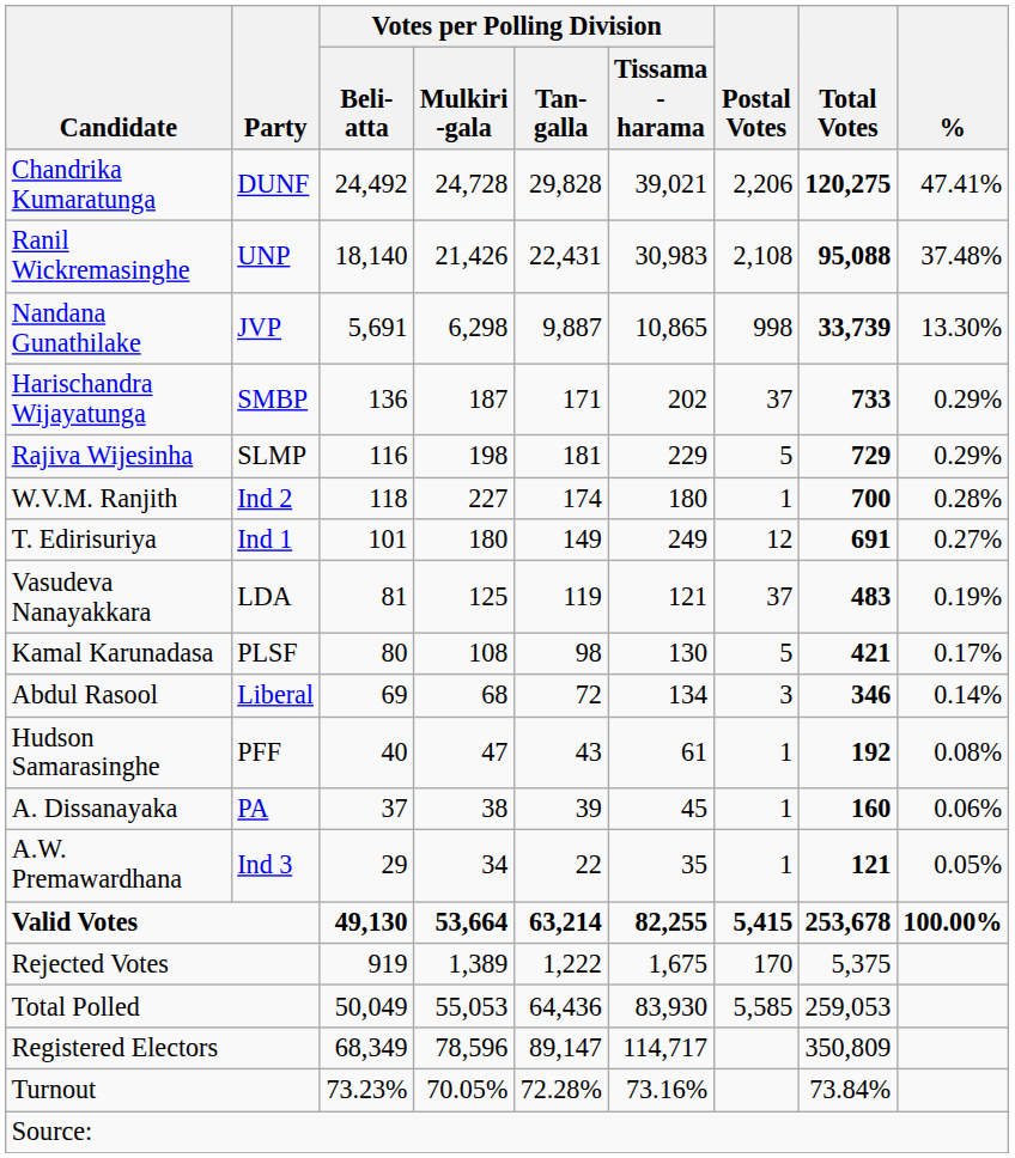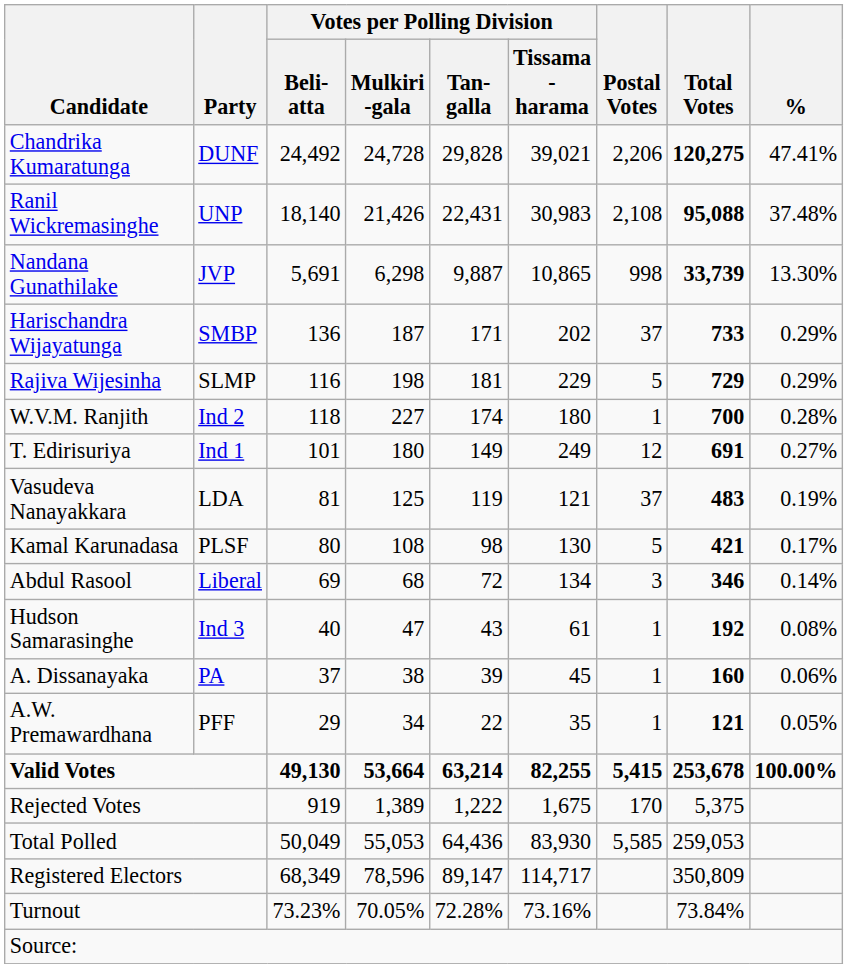 <table class="wikitable" style="text-align:right;">
 <tr>
 <th align=left valign=bottom rowspan=2 width="180">Candidate</th>
 <th align=left valign=bottom rowspan=2 width="40">Party</th>
 <th colspan=4>Votes per Polling Division</th>
 <th align=center valign=bottom rowspan=2 width="50">Postal<br>Votes</th>
 <th align=center valign=bottom rowspan=2 width="50">Total Votes</th>
 <th align=center valign=bottom rowspan=2 width="50">%</th>
 </tr>
 <tr>
 <th align=center valign=bottom width="50">Beli-<br>atta</th>
 <th align=center valign=bottom width="50">Mulkiri<br>-gala</th>
 <th align=center valign=bottom width="50">Tan-<br>galla</th>
 <th align=center valign=bottom width="50">Tissama<br>-harama</th>
 </tr>
 <tr>
 <td align=left><a href='#'>Chandrika Kumaratunga</a></td>
 <td align=left><a href='#'>DUNF</a></td>
 <td>24,492</td>
 <td>24,728</td>
 <td>29,828</td>
 <td>39,021</td>
 <td>2,206</td>
 <td><strong>120,275</strong></td>
 <td>47.41%</td>
 </tr>
 <tr>
 <td align=left><a href='#'>Ranil Wickremasinghe</a></td>
 <td align=left><a href='#'>UNP</a></td>
 <td>18,140</td>
 <td>21,426</td>
 <td>22,431</td>
 <td>30,983</td>
 <td>2,108</td>
 <td><strong>95,088</strong></td>
 <td>37.48%</td>
 </tr>
 <tr>
 <td align=left><a href='#'>Nandana Gunathilake</a></td>
 <td align=left><a href='#'>JVP</a></td>
 <td>5,691</td>
 <td>6,298</td>
 <td>9,887</td>
 <td>10,865</td>
 <td>998</td>
 <td><strong>33,739</strong></td>
 <td>13.30%</td>
 </tr>
 <tr>
 <td align=left><a href='#'>Harischandra Wijayatunga</a></td>
 <td align=left><a href='#'>SMBP</a></td>
 <td>136</td>
 <td>187</td>
 <td>171</td>
 <td>202</td>
 <td>37</td>
 <td><strong>733</strong></td>
 <td>0.29%</td>
 </tr>
 <tr>
 <td align=left><a href='#'>Rajiva Wijesinha</a></td>
 <td align=left>SLMP</td>
 <td>116</td>
 <td>198</td>
 <td>181</td>
 <td>229</td>
 <td>5</td>
 <td><strong>729</strong></td>
 <td>0.29%</td>
 </tr>
 <tr>
 <td align=left>W.V.M. Ranjith</td>
 <td align=left><a href='#'>Ind 2</a></td>
 <td>118</td>
 <td>227</td>
 <td>174</td>
 <td>180</td>
 <td>1</td>
 <td><strong>700</strong></td>
 <td>0.28%</td>
 </tr>
 <tr>
 <td align=left>T. Edirisuriya</td>
 <td align=left><a href='#'>Ind 1</a></td>
 <td>101</td>
 <td>180</td>
 <td>149</td>
 <td>249</td>
 <td>12</td>
 <td><strong>691</strong></td>
 <td>0.27%</td>
 </tr>
 <tr>
 <td align=left>Vasudeva Nanayakkara</td>
 <td align=left>LDA</td>
 <td>81</td>
 <td>125</td>
 <td>119</td>
 <td>121</td>
 <td>37</td>
 <td><strong>483</strong></td>
 <td>0.19%</td>
 </tr>
 <tr>
 <td align=left>Kamal Karunadasa</td>
 <td align=left>PLSF</td>
 <td>80</td>
 <td>108</td>
 <td>98</td>
 <td>130</td>
 <td>5</td>
 <td><strong>421</strong></td>
 <td>0.17%</td>
 </tr>
 <tr>
 <td align=left>Abdul Rasool</td>
 <td align=left><a href='#'>Liberal</a></td>
 <td>69</td>
 <td>68</td>
 <td>72</td>
 <td>134</td>
 <td>3</td>
 <td><strong>346</strong></td>
 <td>0.14%</td>
 </tr>
 <tr>
 <td align=left>Hudson Samarasinghe</td>
-<td align=left>PFF</td>
+<td align=left><a href='#'>Ind 3</a></td>
 <td>40</td>
 <td>47</td>
 <td>43</td>
 <td>61</td>
 <td>1</td>
 <td><strong>192</strong></td>
 <td>0.08%</td>
 </tr>
 <tr>
 <td align=left>A. Dissanayaka</td>
 <td align=left><a href='#'>PA</a></td>
 <td>37</td>
 <td>38</td>
 <td>39</td>
 <td>45</td>
 <td>1</td>
 <td><strong>160</strong></td>
 <td>0.06%</td>
 </tr>
 <tr>
 <td align=left>A.W. Premawardhana</td>
-<td align=left><a href='#'>Ind 3</a></td>
+<td align=left>PFF</td>
 <td>29</td>
 <td>34</td>
 <td>22</td>
 <td>35</td>
 <td>1</td>
 <td><strong>121</strong></td>
 <td>0.05%</td>
 </tr>
 <tr>
 <td align=left colspan=2><strong>Valid Votes</strong></td>
 <td><strong>49,130</strong></td>
 <td><strong>53,664</strong></td>
 <td><strong>63,214</strong></td>
 <td><strong>82,255</strong></td>
 <td><strong>5,415</strong></td>
 <td><strong>253,678</strong></td>
 <td><strong>100.00%</strong></td>
 </tr>
 <tr>
 <td align=left colspan=2>Rejected Votes</td>
 <td>919</td>
 <td>1,389</td>
 <td>1,222</td>
 <td>1,675</td>
 <td>170</td>
 <td>5,375</td>
 <td></td>
 </tr>
 <tr>
 <td align=left colspan=2>Total Polled</td>
 <td>50,049</td>
 <td>55,053</td>
 <td>64,436</td>
 <td>83,930</td>
 <td>5,585</td>
 <td>259,053</td>
 <td></td>
 </tr>
 <tr>
 <td align=left colspan=2>Registered Electors</td>
 <td>68,349</td>
 <td>78,596</td>
 <td>89,147</td>
 <td>114,717</td>
 <td></td>
 <td>350,809</td>
 <td></td>
 </tr>
 <tr>
 <td align=left colspan=2>Turnout</td>
 <td>73.23%</td>
 <td>70.05%</td>
 <td>72.28%</td>
 <td>73.16%</td>
 <td></td>
 <td>73.84%</td>
 <td></td>
 </tr>
 <tr>
 <td align=left colspan=9>Source:</td>
 </tr>
 </table>
